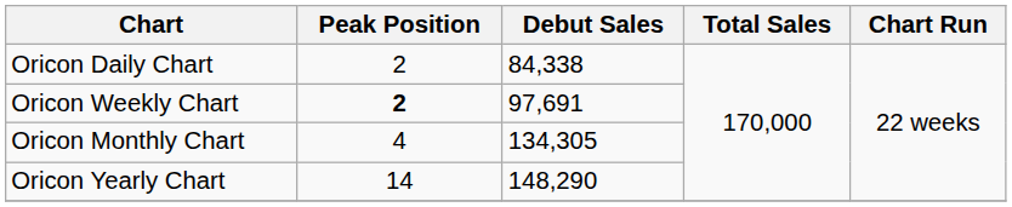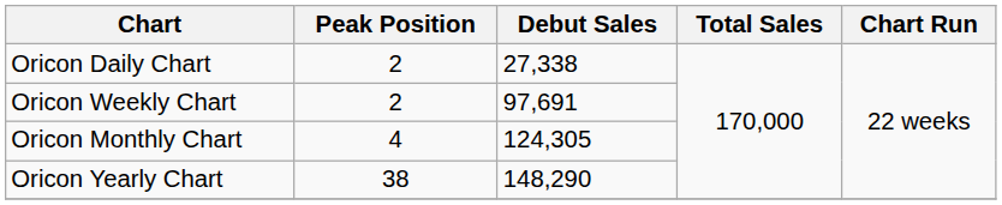 <table class="wikitable" style="width:650px;">
 <tr>
 <th>Chart</th>
 <th>Peak Position</th>
 <th>Debut Sales</th>
 <th>Total Sales</th>
 <th>Chart Run</th>
 </tr>
 <tr>
 <td>Oricon Daily Chart</td>
 <td style="text-align:center;">2</td>
-<td>84,338</td>
+<td>27,338</td>
 <td rowspan="4" style="text-align:center;">170,000</td>
 <td rowspan="4" style="text-align:center;">22 weeks</td>
 </tr>
 <tr>
 <td>Oricon Weekly Chart</td>
-<td style="text-align:center;"><strong>2</strong></td>
+<td style="text-align:center;">2</td>
 <td>97,691</td>
 </tr>
 <tr>
 <td>Oricon Monthly Chart</td>
 <td style="text-align:center;">4</td>
-<td>134,305</td>
+<td>124,305</td>
 </tr>
 <tr>
 <td>Oricon Yearly Chart</td>
-<td style="text-align:center;">14</td>
+<td style="text-align:center;">38</td>
 <td>148,290</td>
 </tr>
 <tr>
 </tr>
 </table>
